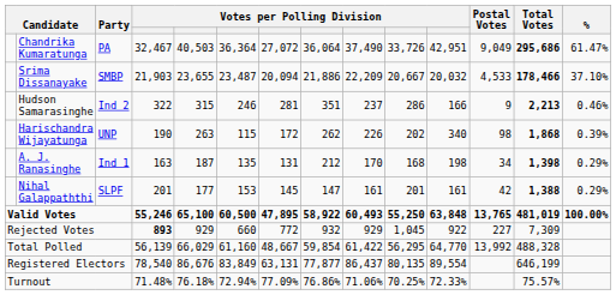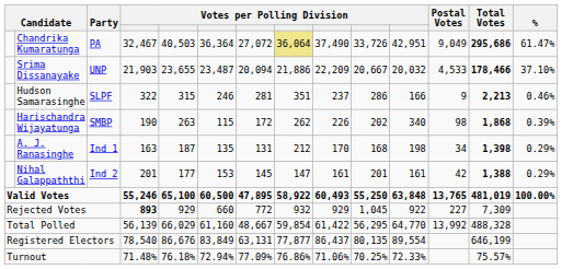 <table class="wikitable" border="1" style="text-align:right;">
 <tr>
 <th align=left valign=bottom rowspan=2 colspan="2">Candidate</th>
 <th align=left valign=bottom rowspan=2 width="40">Party</th>
 <th colspan=8>Votes per Polling Division</th>
 <th align=center valign=bottom rowspan=2 width="50">Postal<br>Votes</th>
 <th align=center valign=bottom rowspan=2 width="50">Total Votes</th>
 <th align=center valign=bottom rowspan=2 width="50">%</th>
 </tr>
 <tr>
 <th></th>
 <th></th>
 <th></th>
 <th></th>
 <th></th>
 <th></th>
 <th></th>
 <th></th>
 </tr>
 <tr>
 <td bgcolor=> </td>
 <td align=left><a href='#'>Chandrika<br>Kumaratunga</a></td>
 <td align=left><a href='#'>PA</a></td>
 <td>32,467</td>
 <td>40,503</td>
 <td>36,364</td>
 <td>27,072</td>
-<td>36,064</td>
+<td style="background: khaki;">36,064</td>
 <td>37,490</td>
 <td>33,726</td>
 <td>42,951</td>
 <td>9,049</td>
 <td><strong>295,686</strong></td>
 <td>61.47%</td>
 </tr>
 <tr>
 <td bgcolor=> </td>
 <td align=left><a href='#'>Srima<br>Dissanayake</a></td>
-<td align=left><a href='#'>SMBP</a></td>
+<td align=left><a href='#'>UNP</a></td>
 <td>21,903</td>
 <td>23,655</td>
 <td>23,487</td>
 <td>20,094</td>
 <td>21,886</td>
 <td>22,209</td>
 <td>20,667</td>
 <td>20,032</td>
 <td>4,533</td>
 <td><strong>178,466</strong></td>
 <td>37.10%</td>
 </tr>
 <tr>
 <td bgcolor=> </td>
 <td align=left>Hudson<br>Samarasinghe</td>
-<td align=left><a href='#'>Ind 2</a></td>
+<td align=left><a href='#'>SLPF</a></td>
 <td>322</td>
 <td>315</td>
 <td>246</td>
 <td>281</td>
 <td>351</td>
 <td>237</td>
 <td>286</td>
 <td>166</td>
 <td>9</td>
 <td><strong>2,213</strong></td>
 <td>0.46%</td>
 </tr>
 <tr>
 <td bgcolor=> </td>
 <td align=left><a href='#'>Harischandra<br>Wijayatunga</a></td>
-<td align=left><a href='#'>UNP</a></td>
+<td align=left><a href='#'>SMBP</a></td>
 <td>190</td>
 <td>263</td>
 <td>115</td>
 <td>172</td>
 <td>262</td>
 <td>226</td>
 <td>202</td>
 <td>340</td>
 <td>98</td>
 <td><strong>1,868</strong></td>
 <td>0.39%</td>
 </tr>
 <tr>
 <td bgcolor=> </td>
 <td align=left><a href='#'>A. J.<br>Ranasinghe</a></td>
 <td align=left><a href='#'>Ind 1</a></td>
 <td>163</td>
 <td>187</td>
 <td>135</td>
 <td>131</td>
 <td>212</td>
 <td>170</td>
 <td>168</td>
 <td>198</td>
 <td>34</td>
 <td><strong>1,398</strong></td>
 <td>0.29%</td>
 </tr>
 <tr>
 <td bgcolor=> </td>
 <td align=left><a href='#'>Nihal<br>Galappaththi</a></td>
-<td align=left><a href='#'>SLPF</a></td>
+<td align=left><a href='#'>Ind 2</a></td>
 <td>201</td>
 <td>177</td>
 <td>153</td>
 <td>145</td>
 <td>147</td>
 <td>161</td>
 <td>201</td>
 <td>161</td>
 <td>42</td>
 <td><strong>1,388</strong></td>
 <td>0.29%</td>
 </tr>
 <tr>
 <td align=left colspan=3><strong>Valid Votes</strong></td>
 <td><strong>55,246</strong></td>
 <td><strong>65,100</strong></td>
 <td><strong>60,500</strong></td>
 <td><strong>47,895</strong></td>
 <td><strong>58,922</strong></td>
 <td><strong>60,493</strong></td>
 <td><strong>55,250</strong></td>
 <td><strong>63,848</strong></td>
 <td><strong>13,765</strong></td>
 <td><strong>481,019</strong></td>
 <td><strong>100.00%</strong></td>
 </tr>
 <tr>
 <td align=left colspan=3>Rejected Votes</td>
 <td><strong>893</strong></td>
 <td>929</td>
 <td>660</td>
 <td>772</td>
 <td>932</td>
 <td>929</td>
 <td>1,045</td>
 <td>922</td>
 <td>227</td>
 <td>7,309</td>
 <td></td>
 </tr>
 <tr>
 <td align=left colspan=3>Total Polled</td>
 <td>56,139</td>
 <td>66,029</td>
 <td>61,160</td>
 <td>48,667</td>
 <td>59,854</td>
 <td>61,422</td>
 <td>56,295</td>
 <td>64,770</td>
 <td>13,992</td>
 <td>488,328</td>
 <td></td>
 </tr>
 <tr>
 <td align=left colspan=3>Registered Electors</td>
 <td>78,540</td>
 <td>86,676</td>
 <td>83,849</td>
 <td>63,131</td>
 <td>77,877</td>
 <td>86,437</td>
 <td>80,135</td>
 <td>89,554</td>
 <td></td>
 <td>646,199</td>
 <td></td>
 </tr>
 <tr>
 <td align=left colspan=3>Turnout</td>
 <td>71.48%</td>
 <td>76.18%</td>
 <td>72.94%</td>
 <td>77.09%</td>
 <td>76.86%</td>
 <td>71.06%</td>
 <td>70.25%</td>
 <td>72.33%</td>
 <td></td>
 <td>75.57%</td>
 <td></td>
 </tr>
 </table>
